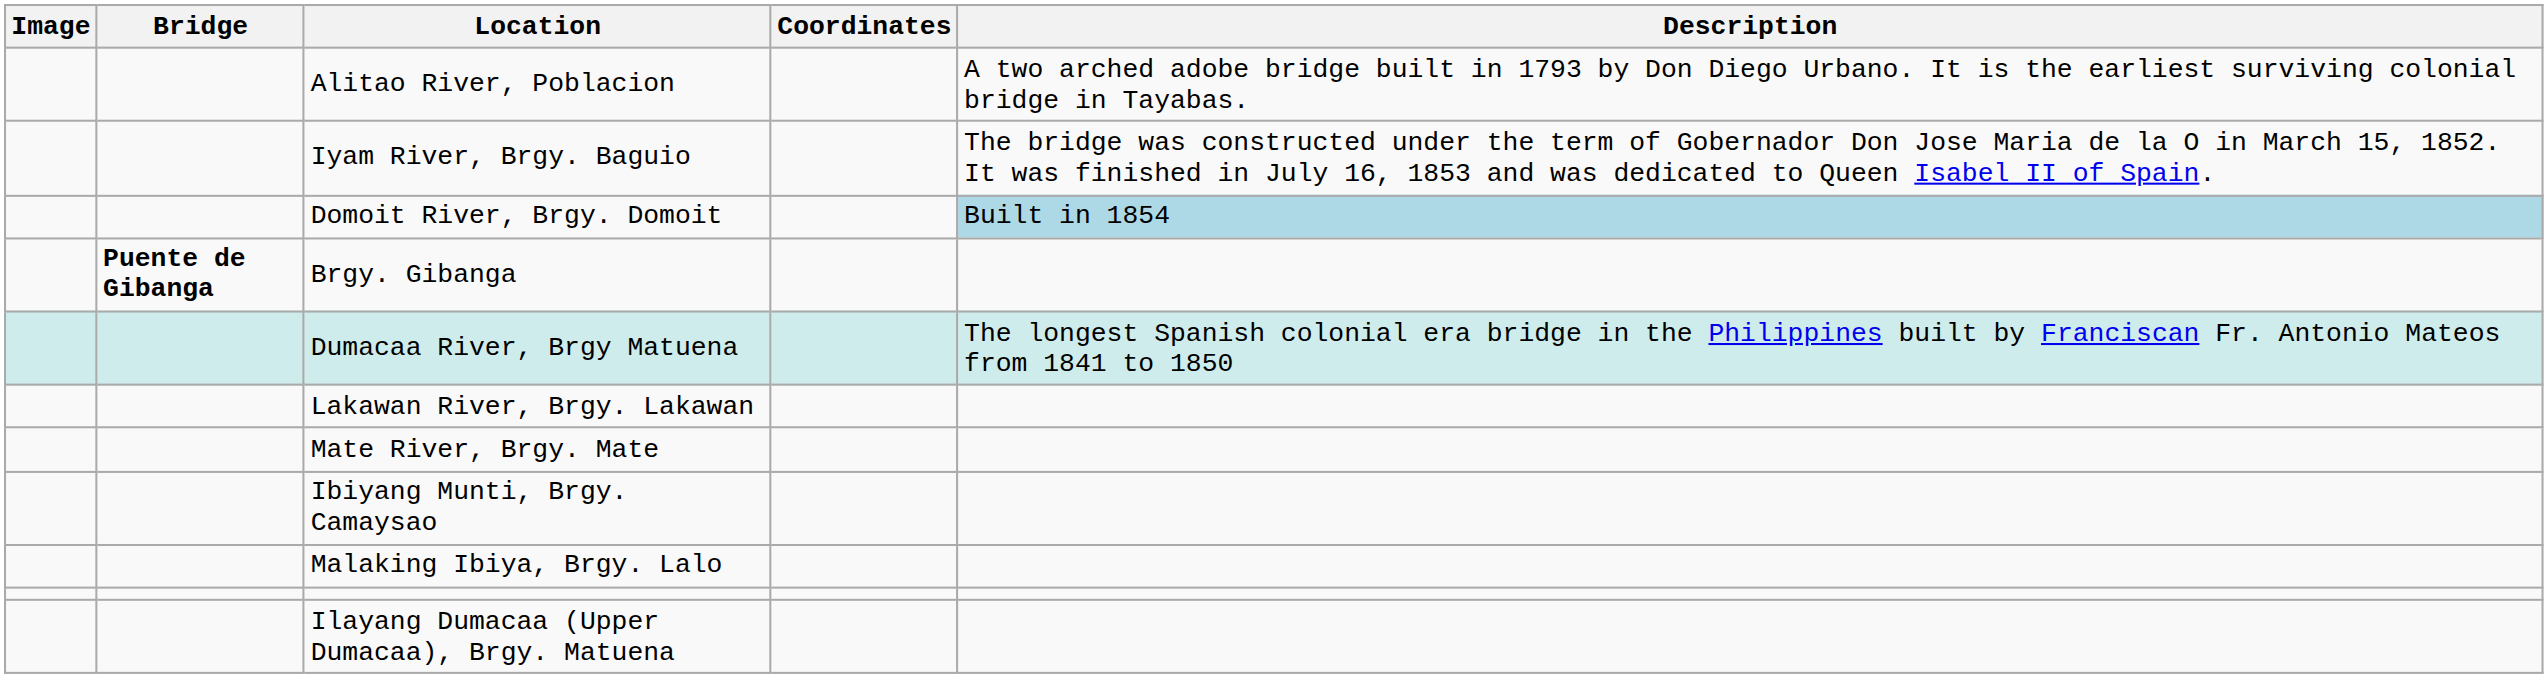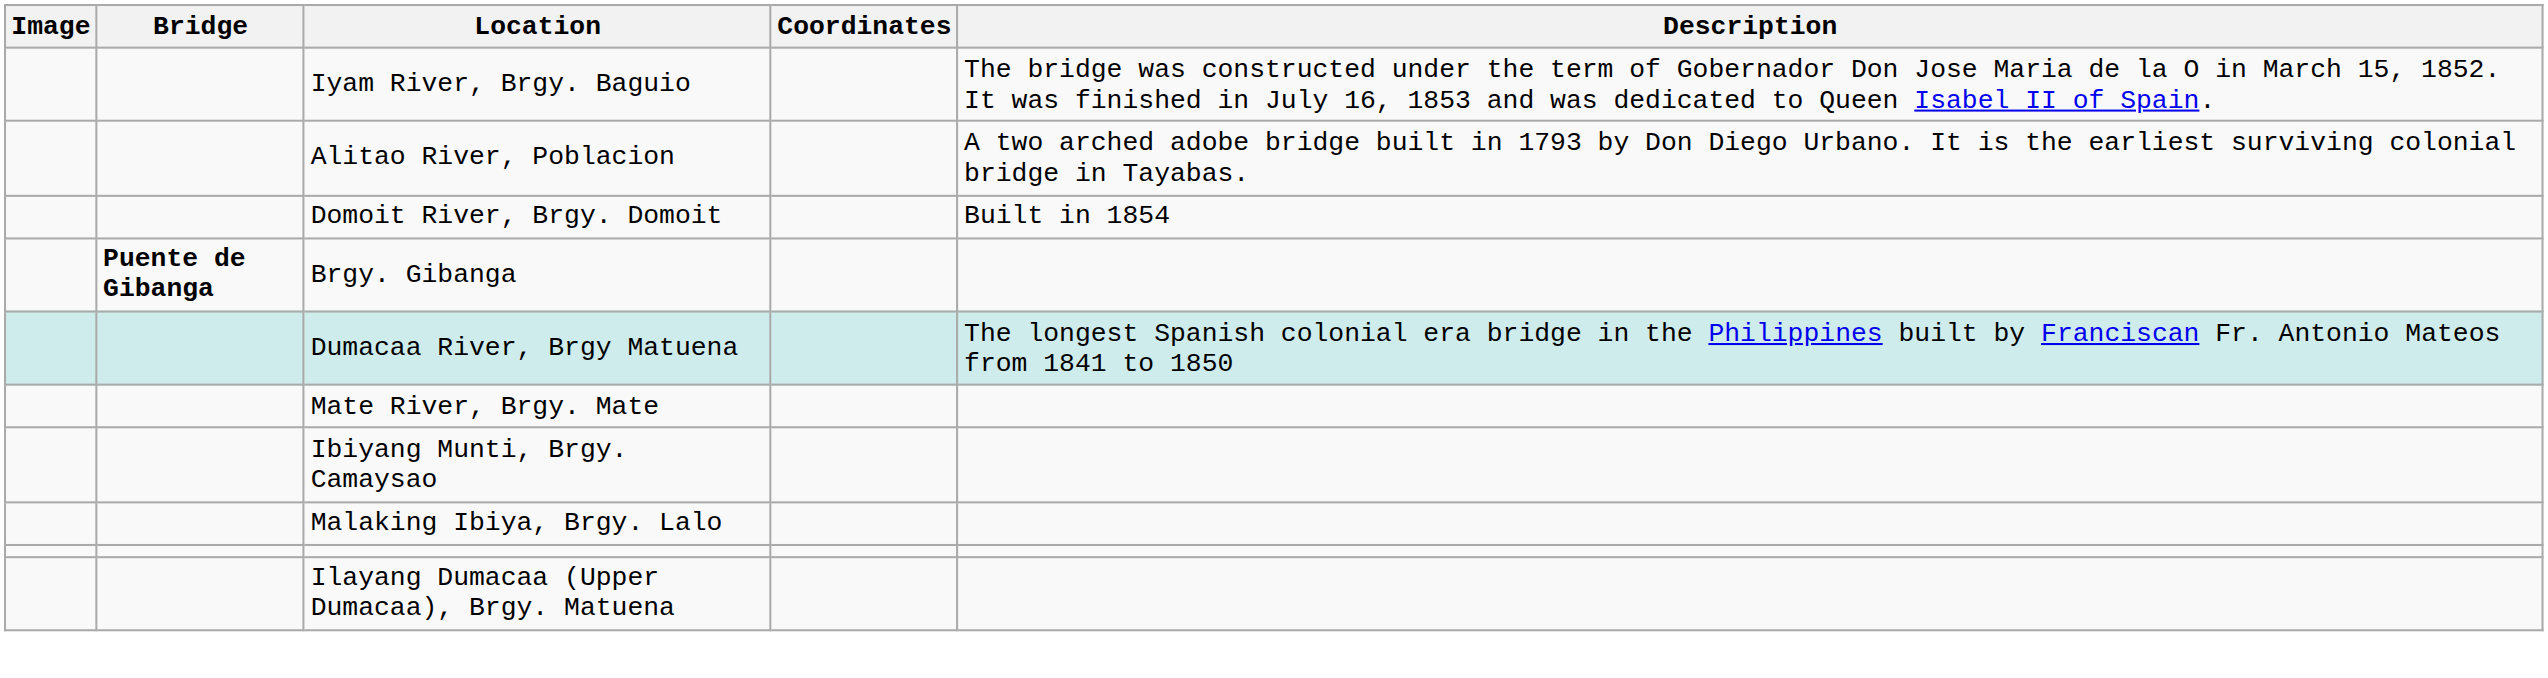 <table class="wikitable" text-align:left;">
 <tr>
 <th>Image</th>
 <th>Bridge</th>
 <th>Location</th>
 <th>Coordinates</th>
 <th>Description</th>
 </tr>
 <tr>
 <td></td>
 <td></td>
+<td>Iyam River, Brgy. Baguio</td>
+<td><small></small></td>
+<td>The bridge was constructed under the term of  Gobernador Don Jose Maria de la O in March 15, 1852. It was finished in July 16, 1853 and was dedicated to Queen <a href='#'>Isabel II of Spain</a>.</td>
+</tr>
+<tr>
+<td></td>
+<td></td>
 <td>Alitao River, Poblacion</td>
 <td><small></small></td>
 <td>A two arched adobe bridge built in 1793 by Don Diego Urbano. It is the earliest surviving colonial bridge in Tayabas.</td>
 </tr>
 <tr>
 <td></td>
 <td></td>
-<td>Iyam River, Brgy. Baguio</td>
-<td><small></small></td>
-<td>The bridge was constructed under the term of  Gobernador Don Jose Maria de la O in March 15, 1852. It was finished in July 16, 1853 and was dedicated to Queen <a href='#'>Isabel II of Spain</a>.</td>
-</tr>
-<tr>
-<td></td>
-<td></td>
 <td>Domoit River, Brgy. Domoit</td>
 <td><small></small></td>
-<td style="background: lightblue;">Built in 1854</td>
+<td>Built in 1854</td>
 </tr>
 <tr>
 <td></td>
 <td><strong>Puente de Gibanga</strong></td>
 <td>Brgy. Gibanga</td>
 <td></td>
 <td></td>
 </tr>
 <tr style="background-color:#CFECEC;">
 <td></td>
 <td></td>
 <td>Dumacaa River, Brgy Matuena</td>
 <td><small></small></td>
 <td>The longest Spanish colonial era bridge in the <a href='#'>Philippines</a> built by <a href='#'>Franciscan</a> Fr. Antonio Mateos from 1841 to 1850</td>
-</tr>
-<tr>
-<td></td>
-<td></td>
-<td>Lakawan River, Brgy. Lakawan</td>
-<td><small></small></td>
-<td></td>
 </tr>
 <tr>
 <td></td>
 <td></td>
 <td>Mate River, Brgy. Mate</td>
 <td><small></small></td>
 <td></td>
 </tr>
 <tr>
 <td></td>
 <td></td>
 <td>Ibiyang Munti, Brgy. Camaysao</td>
 <td><small></small></td>
 <td></td>
 </tr>
 <tr>
 <td></td>
 <td></td>
 <td>Malaking Ibiya, Brgy. Lalo</td>
 <td><small></small></td>
 <td></td>
 </tr>
 <tr>
 <td></td>
 <td></td>
 <td></td>
 <td></td>
 <td></td>
 </tr>
 <tr>
 <td></td>
 <td></td>
 <td>Ilayang Dumacaa (Upper Dumacaa), Brgy. Matuena</td>
 <td><small></small></td>
 <td></td>
 </tr>
 </table>
